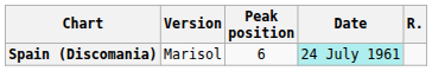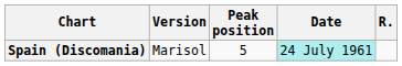 <table class="wikitable sortable plainrowheaders">
 <tr>
 <th>Chart</th>
 <th>Version</th>
 <th>Peak<br>position</th>
 <th>Date</th>
 <th>R.</th>
 </tr>
 <tr>
 <th scope="row">Spain (Discomania)</th>
 <td>Marisol</td>
-<td style="text-align:center;">6</td>
+<td style="text-align:center;">5</td>
 <td style="background: paleturquoise; text-align:center;">24 July 1961</td>
 <td></td>
 </tr>
 </table>
